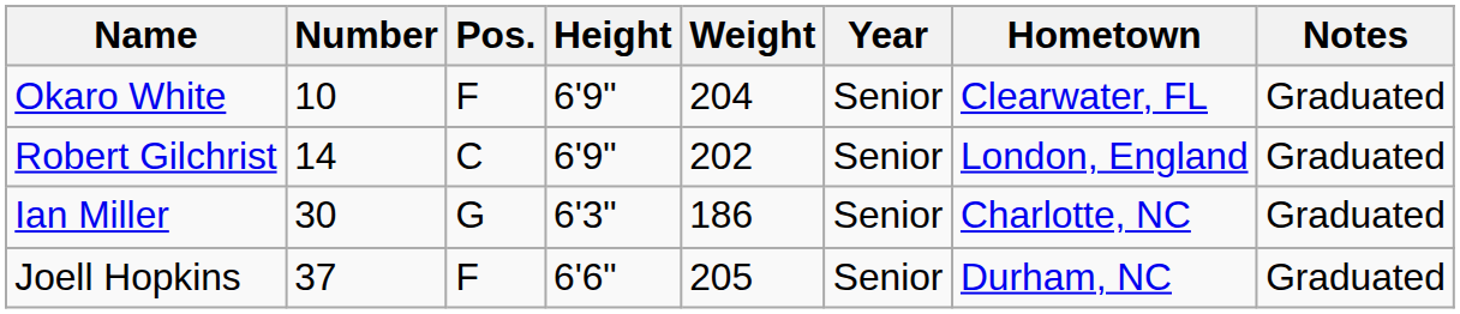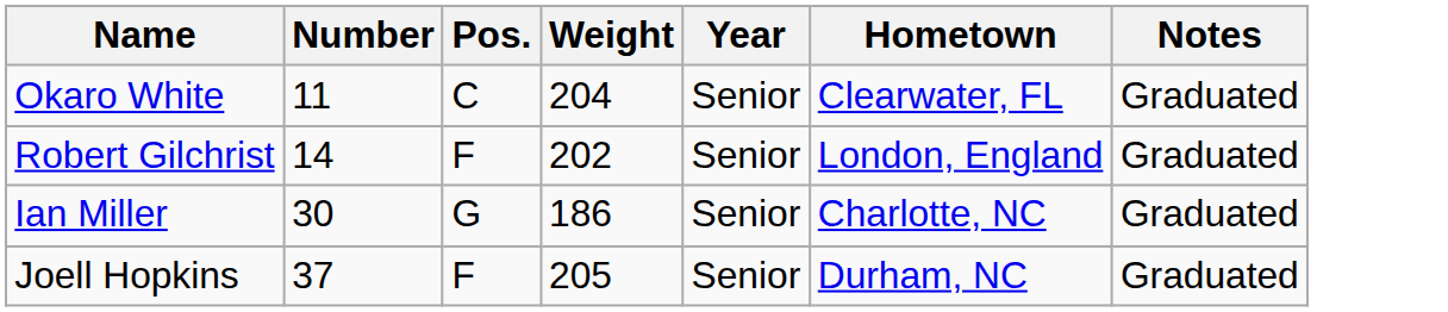 <table class="wikitable sortable" border="1">
 <tr>
 <th>Name</th>
 <th>Number</th>
 <th>Pos.</th>
-<th>Height</th>
 <th>Weight</th>
 <th>Year</th>
 <th>Hometown</th>
 <th class="unsortable">Notes</th>
 </tr>
 <tr>
 <td><a href='#'>Okaro White</a></td>
-<td>10</td>
-<td>F</td>
-<td>6'9"</td>
+<td>11</td>
+<td>C</td>
 <td>204</td>
 <td>Senior</td>
 <td><a href='#'>Clearwater, FL</a></td>
 <td>Graduated</td>
 </tr>
 <tr>
 <td><a href='#'>Robert Gilchrist</a></td>
 <td>14</td>
-<td>C</td>
-<td>6'9"</td>
+<td>F</td>
 <td>202</td>
 <td>Senior</td>
 <td><a href='#'>London, England</a></td>
 <td>Graduated</td>
 </tr>
 <tr>
 <td><a href='#'>Ian Miller</a></td>
 <td>30</td>
 <td>G</td>
-<td>6'3"</td>
 <td>186</td>
 <td>Senior</td>
 <td><a href='#'>Charlotte, NC</a></td>
 <td>Graduated</td>
 </tr>
 <tr>
 <td>Joell Hopkins</td>
 <td>37</td>
 <td>F</td>
-<td>6'6"</td>
 <td>205</td>
 <td>Senior</td>
 <td><a href='#'>Durham, NC</a></td>
 <td>Graduated</td>
 </tr>
 </table>
